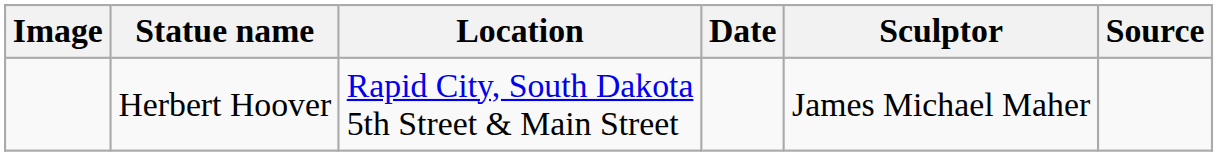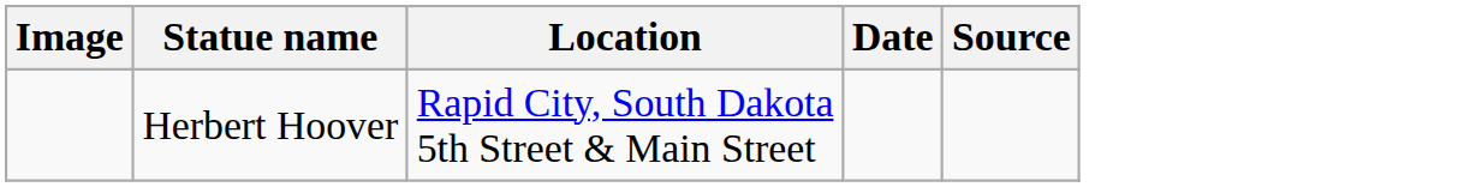 <table class="wikitable sortable">
 <tr>
 <th scope="col" class="unsortable">Image</th>
 <th scope="col">Statue name</th>
 <th scope="col">Location</th>
 <th scope="col">Date</th>
-<th scope="col">Sculptor</th>
 <th scope="col" class="unsortable">Source</th>
 </tr>
 <tr>
 <td></td>
 <td>Herbert Hoover</td>
 <td><a href='#'>Rapid City, South Dakota</a><br>5th Street & Main Street</td>
 <td></td>
-<td>James Michael Maher</td>
 <td></td>
 </tr>
 </table>
